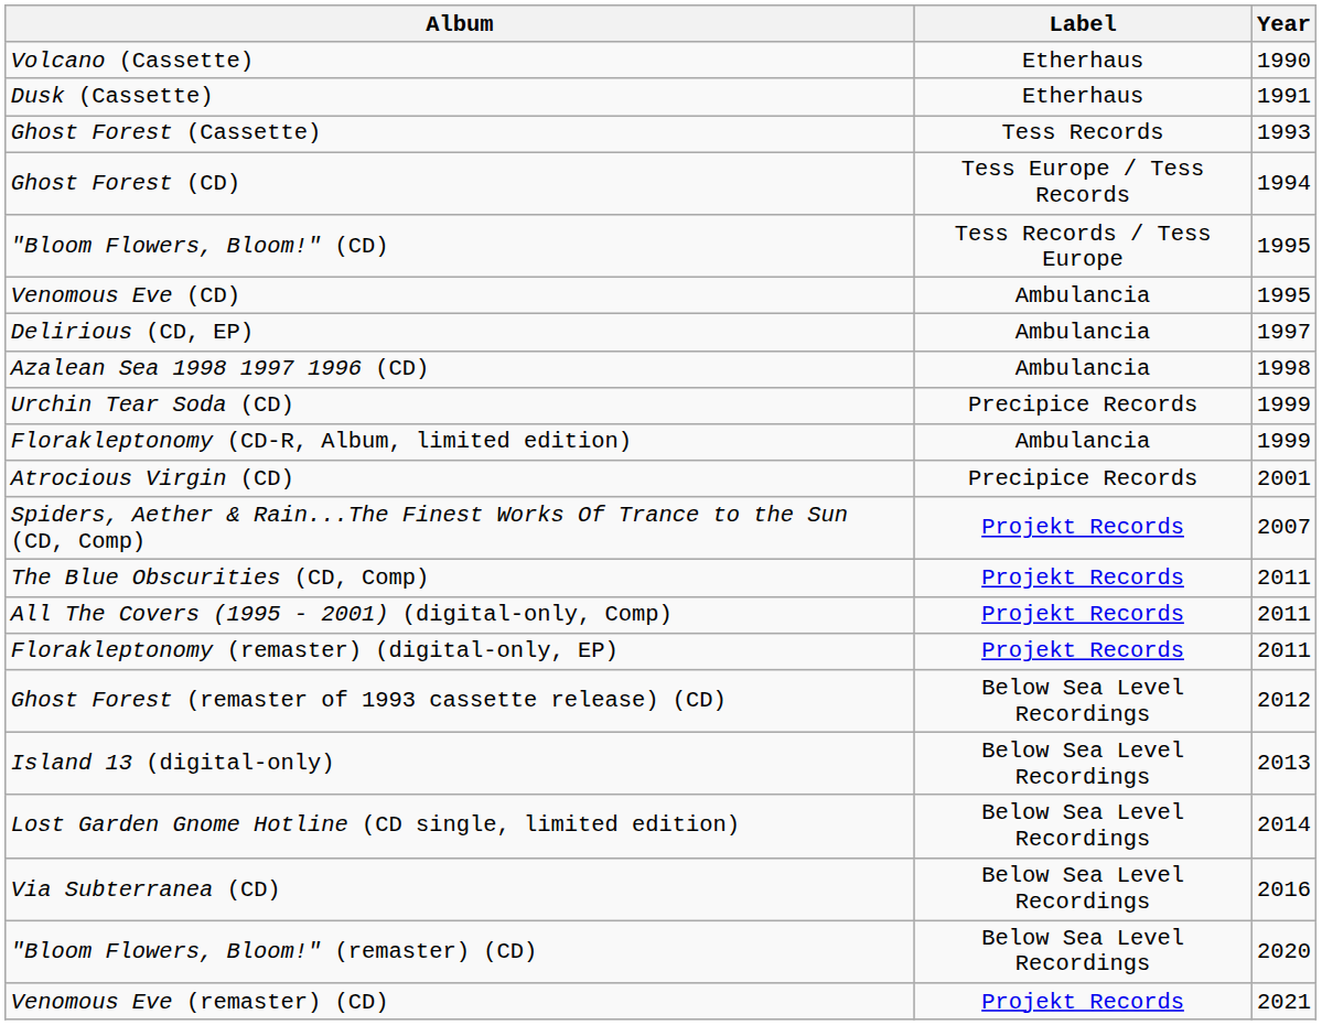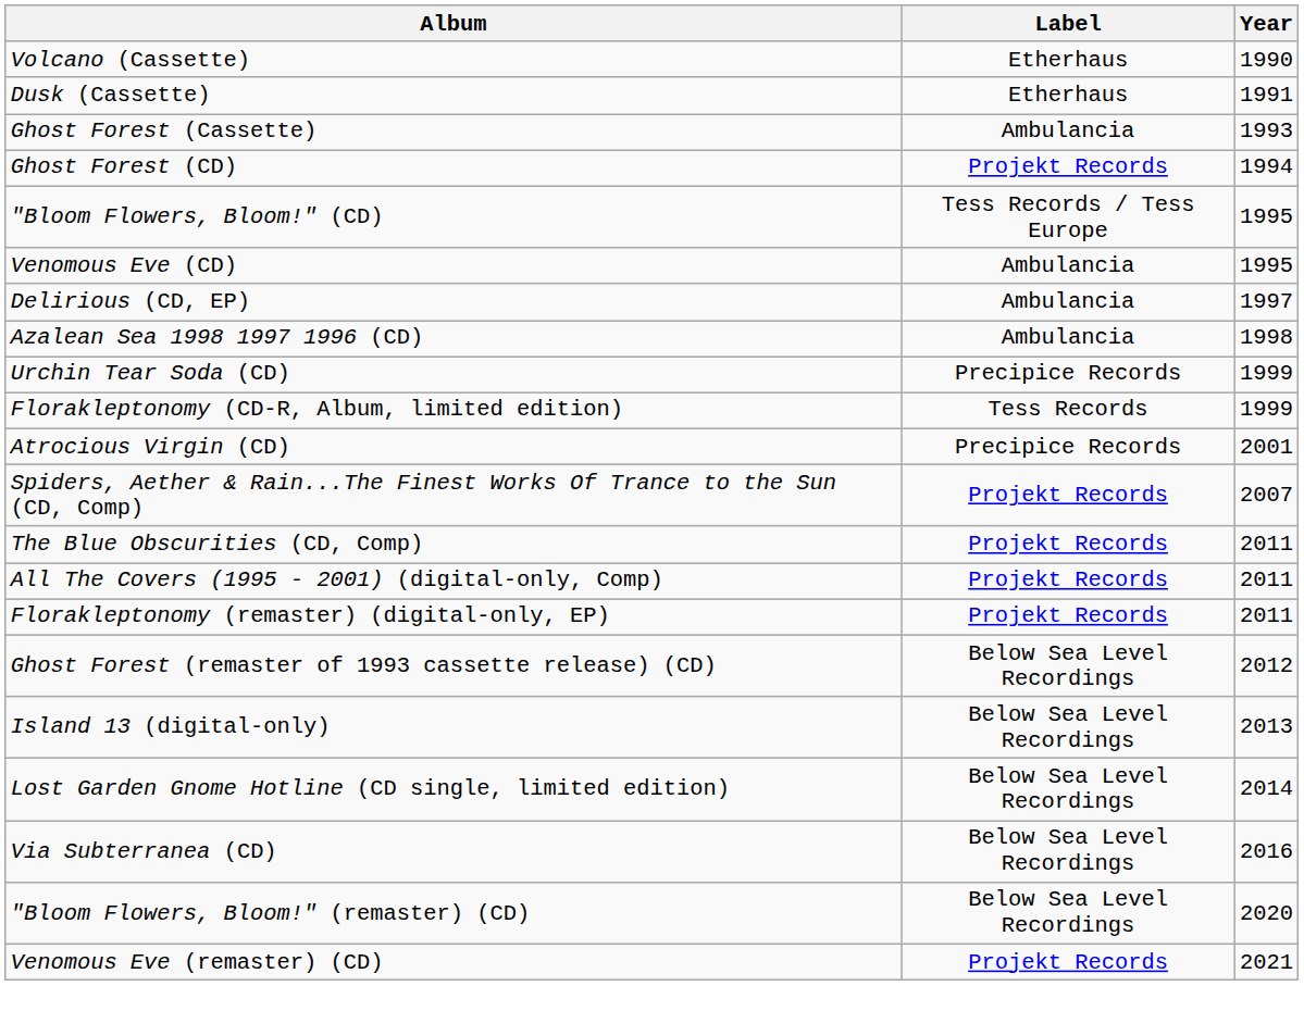 <table class="wikitable" style=" text-align:center; font-size:100%;" width="60%">
 <tr>
 <th>Album</th>
 <th>Label</th>
 <th>Year</th>
 </tr>
 <tr>
 <td align=left><em>Volcano</em> (Cassette)</td>
 <td>Etherhaus</td>
 <td>1990</td>
 </tr>
 <tr>
 <td align=left><em>Dusk</em> (Cassette)</td>
 <td>Etherhaus</td>
 <td>1991</td>
 </tr>
 <tr>
 <td align=left><em>Ghost Forest</em> (Cassette)</td>
-<td>Tess Records</td>
+<td>Ambulancia</td>
 <td>1993</td>
 </tr>
 <tr>
 <td align=left><em>Ghost Forest</em> (CD)</td>
-<td>Tess Europe / Tess Records</td>
+<td><a href='#'>Projekt Records</a></td>
 <td>1994</td>
 </tr>
 <tr>
 <td align=left><em>"Bloom Flowers, Bloom!"</em> (CD)</td>
 <td>Tess Records / Tess Europe</td>
 <td>1995</td>
 </tr>
 <tr>
 <td align=left><em>Venomous Eve</em> (CD)</td>
 <td>Ambulancia</td>
 <td>1995</td>
 </tr>
 <tr>
 <td align=left><em>Delirious</em> (CD, EP)</td>
 <td>Ambulancia</td>
 <td>1997</td>
 </tr>
 <tr>
 <td align=left><em>Azalean Sea 1998 1997 1996</em> (CD)</td>
 <td>Ambulancia</td>
 <td>1998</td>
 </tr>
 <tr>
 <td align=left><em>Urchin Tear Soda</em> (CD)</td>
 <td>Precipice Records</td>
 <td>1999</td>
 </tr>
 <tr>
 <td align=left><em>Florakleptonomy</em> (CD-R, Album, limited edition)</td>
-<td>Ambulancia</td>
+<td>Tess Records</td>
 <td>1999</td>
 </tr>
 <tr>
 <td align=left><em>Atrocious Virgin</em> (CD)</td>
 <td>Precipice Records</td>
 <td>2001</td>
 </tr>
 <tr>
 <td align=left><em>Spiders, Aether & Rain...The Finest Works Of Trance to the Sun</em> (CD, Comp)</td>
 <td><a href='#'>Projekt Records</a></td>
 <td>2007</td>
 </tr>
 <tr>
 <td align=left><em>The Blue Obscurities</em> (CD, Comp)</td>
 <td><a href='#'>Projekt Records</a></td>
 <td>2011</td>
 </tr>
 <tr>
 <td align=left><em>All The Covers (1995 - 2001)</em> (digital-only, Comp)</td>
 <td><a href='#'>Projekt Records</a></td>
 <td>2011</td>
 </tr>
 <tr>
 <td align=left><em>Florakleptonomy</em> (remaster) (digital-only, EP)</td>
 <td><a href='#'>Projekt Records</a></td>
 <td>2011</td>
 </tr>
 <tr>
 <td align=left><em>Ghost Forest</em> (remaster of 1993 cassette release) (CD)</td>
 <td>Below Sea Level Recordings</td>
 <td>2012</td>
 </tr>
 <tr>
 <td align=left><em>Island 13</em> (digital-only)</td>
 <td>Below Sea Level Recordings</td>
 <td>2013</td>
 </tr>
 <tr>
 <td align=left><em>Lost Garden Gnome Hotline</em> (CD single, limited edition)</td>
 <td>Below Sea Level Recordings</td>
 <td>2014</td>
 </tr>
 <tr>
 <td align=left><em>Via Subterranea</em> (CD)</td>
 <td>Below Sea Level Recordings</td>
 <td>2016</td>
 </tr>
 <tr>
 <td align=left><em>"Bloom Flowers, Bloom!"</em> (remaster) (CD)</td>
 <td>Below Sea Level Recordings</td>
 <td>2020</td>
 </tr>
 <tr>
 <td align=left><em>Venomous Eve</em> (remaster) (CD)</td>
 <td><a href='#'>Projekt Records</a></td>
 <td>2021</td>
 </tr>
 </table>
